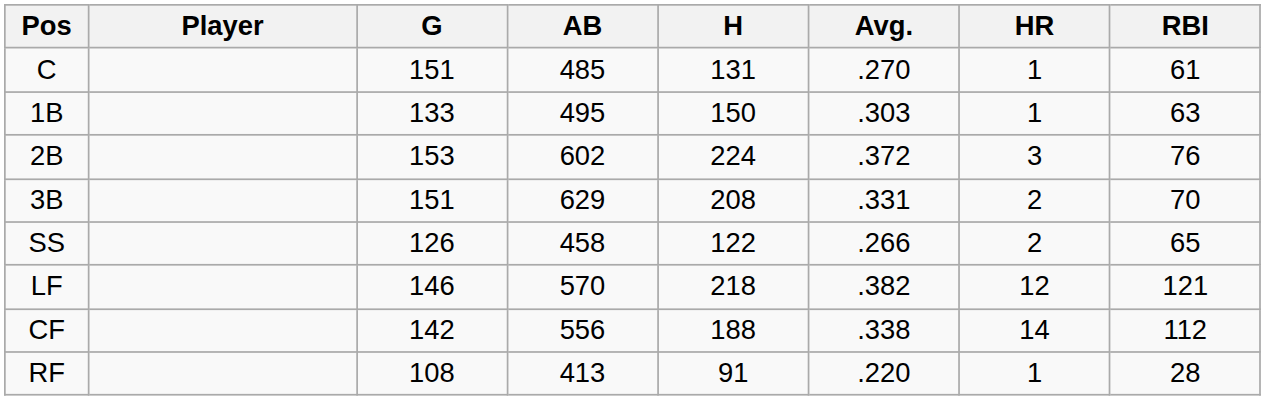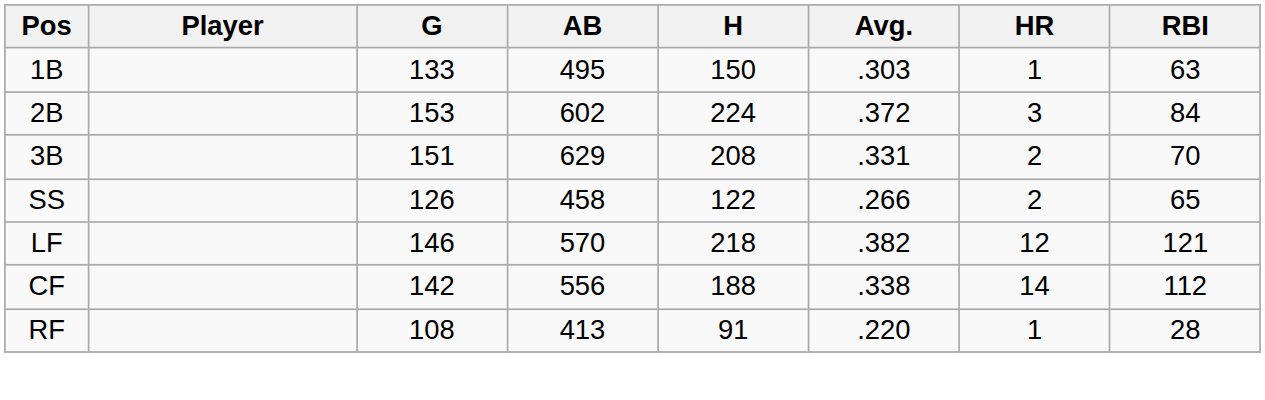 <table class="wikitable sortable">
 <tr>
 <th bgcolor="#DDDDFF" width="5%">Pos</th>
 <th bgcolor="#DDDDFF" width="16%">Player</th>
 <th bgcolor="#DDDDFF" width="9%">G</th>
 <th bgcolor="#DDDDFF" width="9%">AB</th>
 <th bgcolor="#DDDDFF" width="9%">H</th>
 <th bgcolor="#DDDDFF" width="9%">Avg.</th>
 <th bgcolor="#DDDDFF" width="9%">HR</th>
 <th bgcolor="#DDDDFF" width="9%">RBI</th>
-</tr>
-<tr align="center">
-<td>C</td>
-<td></td>
-<td>151</td>
-<td>485</td>
-<td>131</td>
-<td>.270</td>
-<td>1</td>
-<td>61</td>
 </tr>
 <tr align="center">
 <td>1B</td>
 <td></td>
 <td>133</td>
 <td>495</td>
 <td>150</td>
 <td>.303</td>
 <td>1</td>
 <td>63</td>
 </tr>
 <tr align="center">
 <td>2B</td>
 <td></td>
 <td>153</td>
 <td>602</td>
 <td>224</td>
 <td>.372</td>
 <td>3</td>
-<td>76</td>
+<td>84</td>
 </tr>
 <tr align="center">
 <td>3B</td>
 <td></td>
 <td>151</td>
 <td>629</td>
 <td>208</td>
 <td>.331</td>
 <td>2</td>
 <td>70</td>
 </tr>
 <tr align="center">
 <td>SS</td>
 <td></td>
 <td>126</td>
 <td>458</td>
 <td>122</td>
 <td>.266</td>
 <td>2</td>
 <td>65</td>
 </tr>
 <tr align="center">
 <td>LF</td>
 <td></td>
 <td>146</td>
 <td>570</td>
 <td>218</td>
 <td>.382</td>
 <td>12</td>
 <td>121</td>
 </tr>
 <tr align="center">
 <td>CF</td>
 <td></td>
 <td>142</td>
 <td>556</td>
 <td>188</td>
 <td>.338</td>
 <td>14</td>
 <td>112</td>
 </tr>
 <tr align="center">
 <td>RF</td>
 <td></td>
 <td>108</td>
 <td>413</td>
 <td>91</td>
 <td>.220</td>
 <td>1</td>
 <td>28</td>
 </tr>
 </table>
